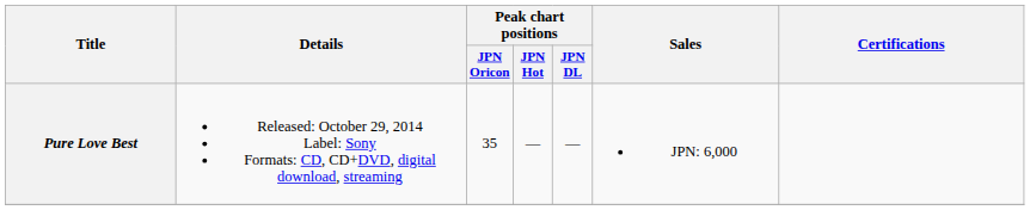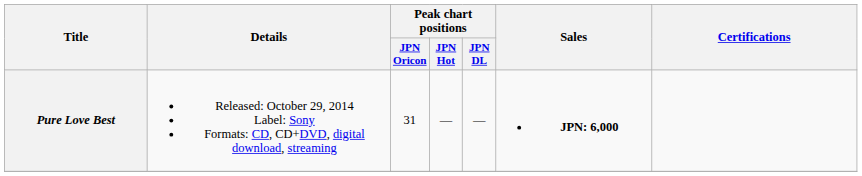 <table class="wikitable plainrowheaders" style="text-align:center;">
 <tr>
 <th scope="col" rowspan="2" style="width:11em;">Title</th>
 <th scope="col" rowspan="2" style="width:19em;">Details</th>
 <th scope="col" colspan="3">Peak chart positions</th>
 <th scope="col" rowspan="2" style="width:12em;">Sales</th>
 <th scope="col" rowspan="2" style="width:16em;"><a href='#'>Certifications</a></th>
 </tr>
 <tr>
 <th scope="col" style="width:2.5em;font-size:90%;"><a href='#'>JPN<br>Oricon</a><br></th>
 <th scope="col" style="width:2.5em;font-size:90%;"><a href='#'>JPN<br>Hot</a><br></th>
 <th scope="col" style="width:2.5em;font-size:90%;"><a href='#'>JPN<br>DL</a><br></th>
 </tr>
 <tr>
 <th scope="row"><em>Pure Love Best</em></th>
 <td><br><ul><li>Released: October 29, 2014</li><li>Label: <a href='#'>Sony</a></li><li>Formats: <a href='#'>CD</a>, CD+<a href='#'>DVD</a>, <a href='#'>digital download</a>, <a href='#'>streaming</a></li></ul></td>
-<td>35</td>
+<td>31</td>
 <td>—</td>
 <td>—</td>
-<td><br><ul><li>JPN: 6,000</li></ul></td>
+<td><strong><br><ul><li>JPN: 6,000</li></ul></strong></td>
 <td></td>
 </tr>
 <tr>
 </tr>
 </table>
